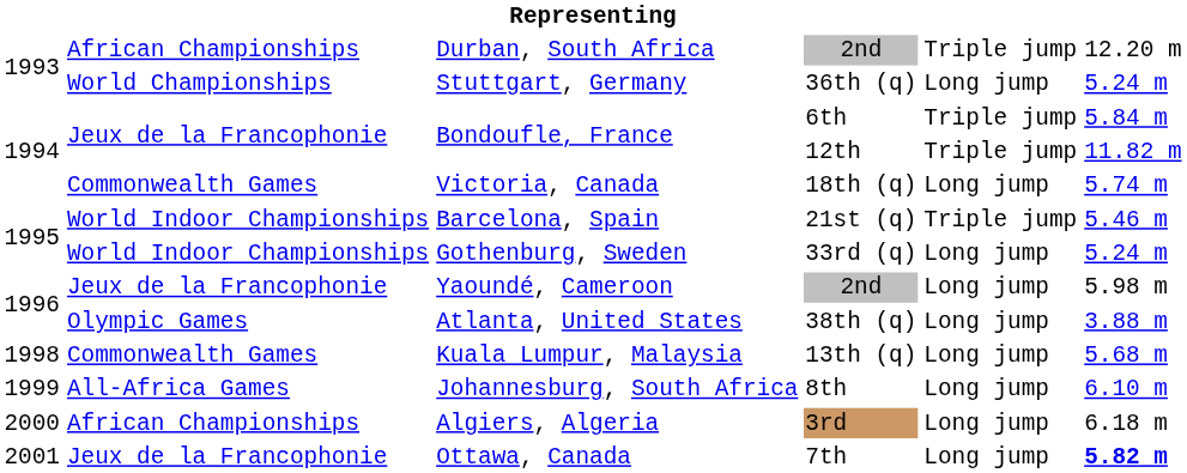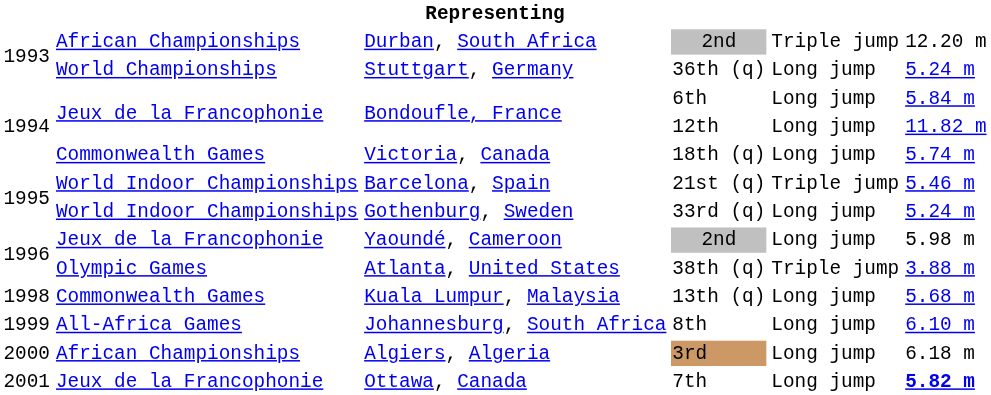 <table>
 <tr>
 <th colspan="6">Representing </th>
 </tr>
 <tr>
 <td rowspan=2>1993</td>
 <td><a href='#'>African Championships</a></td>
 <td><a href='#'>Durban</a>, <a href='#'>South Africa</a></td>
 <td bgcolor="silver" align="center">2nd</td>
 <td>Triple jump</td>
 <td>12.20 m</td>
 </tr>
 <tr>
 <td><a href='#'>World Championships</a></td>
 <td><a href='#'>Stuttgart</a>, <a href='#'>Germany</a></td>
 <td>36th (q)</td>
 <td>Long jump</td>
 <td><a href='#'>5.24 m</a></td>
 </tr>
 <tr>
 <td rowspan=3>1994</td>
 <td rowspan=2><a href='#'>Jeux de la Francophonie</a></td>
 <td rowspan=2><a href='#'>Bondoufle, France</a></td>
 <td>6th</td>
-<td>Triple jump</td>
+<td>Long jump</td>
 <td><a href='#'>5.84 m</a></td>
 </tr>
 <tr>
 <td>12th</td>
-<td>Triple jump</td>
+<td>Long jump</td>
 <td><a href='#'>11.82 m</a></td>
 </tr>
 <tr>
 <td><a href='#'>Commonwealth Games</a></td>
 <td><a href='#'>Victoria</a>, <a href='#'>Canada</a></td>
 <td>18th (q)</td>
 <td>Long jump</td>
 <td><a href='#'>5.74 m</a></td>
 </tr>
 <tr>
 <td rowspan=2>1995</td>
 <td><a href='#'>World Indoor Championships</a></td>
 <td><a href='#'>Barcelona</a>, <a href='#'>Spain</a></td>
 <td>21st (q)</td>
 <td>Triple jump</td>
 <td><a href='#'>5.46 m</a></td>
 </tr>
 <tr>
 <td><a href='#'>World Indoor Championships</a></td>
 <td><a href='#'>Gothenburg</a>, <a href='#'>Sweden</a></td>
 <td>33rd (q)</td>
 <td>Long jump</td>
 <td><a href='#'>5.24 m</a></td>
 </tr>
 <tr>
 <td rowspan=2>1996</td>
 <td><a href='#'>Jeux de la Francophonie</a></td>
 <td><a href='#'>Yaoundé</a>, <a href='#'>Cameroon</a></td>
 <td bgcolor="silver" align="center">2nd</td>
 <td>Long jump</td>
 <td>5.98 m</td>
 </tr>
 <tr>
 <td><a href='#'>Olympic Games</a></td>
 <td><a href='#'>Atlanta</a>, <a href='#'>United States</a></td>
 <td>38th (q)</td>
-<td>Long jump</td>
+<td>Triple jump</td>
 <td><a href='#'>3.88 m</a></td>
 </tr>
 <tr>
 <td>1998</td>
 <td><a href='#'>Commonwealth Games</a></td>
 <td><a href='#'>Kuala Lumpur</a>, <a href='#'>Malaysia</a></td>
 <td>13th (q)</td>
 <td>Long jump</td>
 <td><a href='#'>5.68 m</a></td>
 </tr>
 <tr>
 <td>1999</td>
 <td><a href='#'>All-Africa Games</a></td>
 <td><a href='#'>Johannesburg</a>, <a href='#'>South Africa</a></td>
 <td>8th</td>
 <td>Long jump</td>
 <td><a href='#'>6.10 m</a></td>
 </tr>
 <tr>
 <td>2000</td>
 <td><a href='#'>African Championships</a></td>
 <td><a href='#'>Algiers</a>, <a href='#'>Algeria</a></td>
 <td bgcolor="cc9966">3rd</td>
 <td>Long jump</td>
 <td>6.18 m</td>
 </tr>
 <tr>
 <td>2001</td>
 <td><a href='#'>Jeux de la Francophonie</a></td>
 <td><a href='#'>Ottawa</a>, <a href='#'>Canada</a></td>
 <td>7th</td>
 <td>Long jump</td>
 <td><strong><a href='#'>5.82 m</a></strong></td>
 </tr>
 </table>
